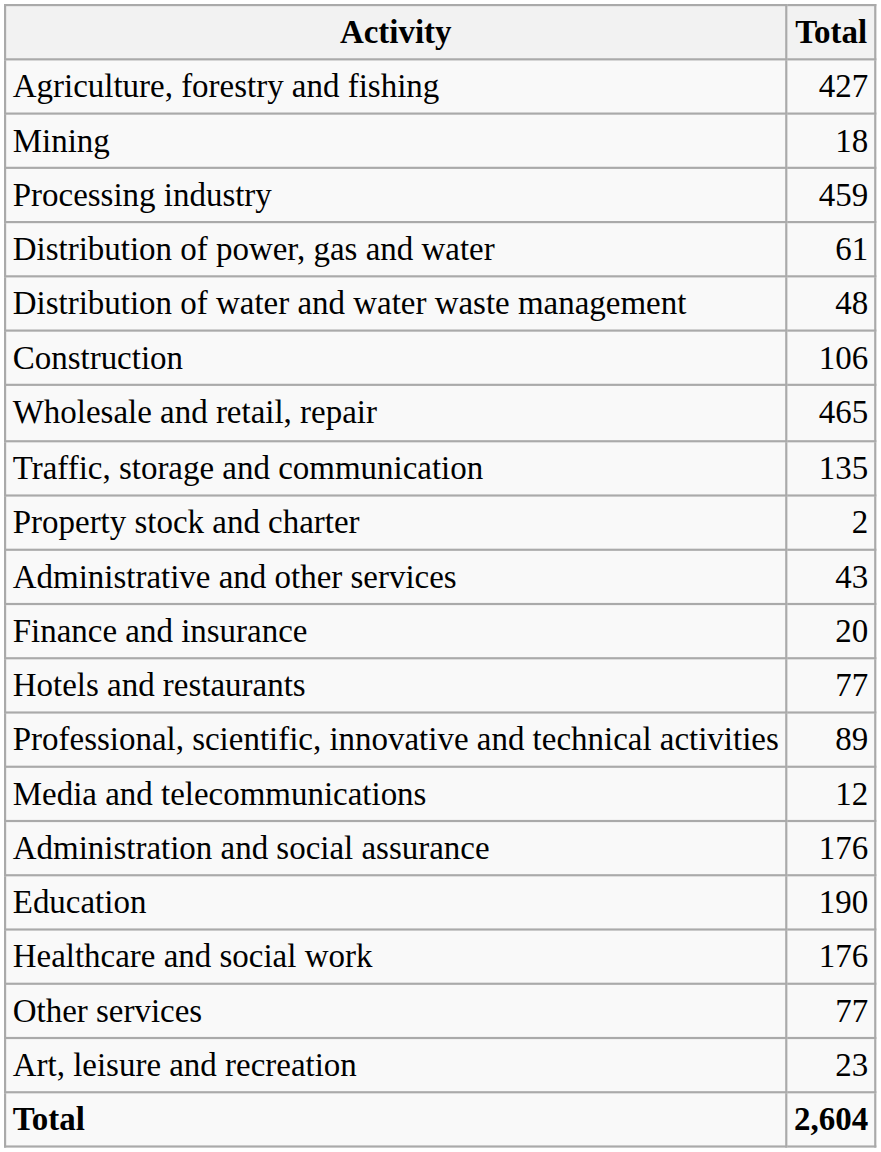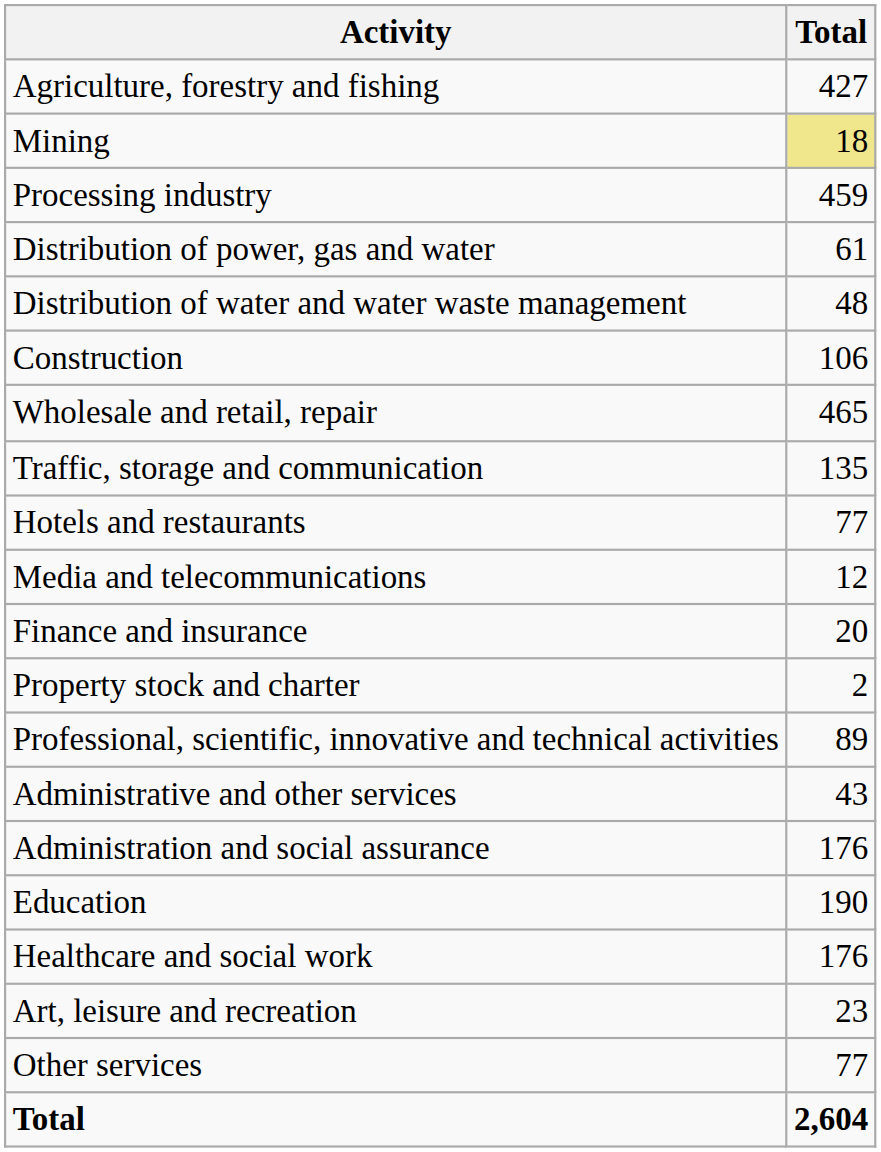 <table class="wikitable sortable" style="font-size:95%;">
 <tr>
 <th>Activity</th>
 <th>Total</th>
 </tr>
 <tr>
 <td>Agriculture, forestry and fishing</td>
 <td align="right">427</td>
 </tr>
 <tr>
 <td>Mining</td>
-<td align="right">18</td>
+<td align="right" style="background: khaki;">18</td>
 </tr>
 <tr>
 <td>Processing industry</td>
 <td align="right">459</td>
 </tr>
 <tr>
 <td>Distribution of power, gas and water</td>
 <td align="right">61</td>
 </tr>
 <tr>
 <td>Distribution of water and water waste management</td>
 <td align="right">48</td>
 </tr>
 <tr>
 <td>Construction</td>
 <td align="right">106</td>
 </tr>
 <tr>
 <td>Wholesale and retail, repair</td>
 <td align="right">465</td>
 </tr>
 <tr>
 <td>Traffic, storage and communication</td>
 <td align="right">135</td>
 </tr>
 <tr>
-<td>Property stock and charter</td>
-<td align="right">2</td>
+<td>Hotels and restaurants</td>
+<td align="right">77</td>
 </tr>
 <tr>
-<td>Administrative and other services</td>
-<td align="right">43</td>
+<td>Media and telecommunications</td>
+<td align="right">12</td>
 </tr>
 <tr>
 <td>Finance and insurance</td>
 <td align="right">20</td>
 </tr>
 <tr>
-<td>Hotels and restaurants</td>
-<td align="right">77</td>
+<td>Property stock and charter</td>
+<td align="right">2</td>
 </tr>
 <tr>
 <td>Professional, scientific, innovative and technical activities</td>
 <td align="right">89</td>
 </tr>
 <tr>
-<td>Media and telecommunications</td>
-<td align="right">12</td>
+<td>Administrative and other services</td>
+<td align="right">43</td>
 </tr>
 <tr>
 <td>Administration and social assurance</td>
 <td align="right">176</td>
 </tr>
 <tr>
 <td>Education</td>
 <td align="right">190</td>
 </tr>
 <tr>
 <td>Healthcare and social work</td>
 <td align="right">176</td>
 </tr>
 <tr>
+<td>Art, leisure and recreation</td>
+<td align="right">23</td>
+</tr>
+<tr>
 <td>Other services</td>
 <td align="right">77</td>
-</tr>
-<tr>
-<td>Art, leisure and recreation</td>
-<td align="right">23</td>
 </tr>
 <tr class="sortbottom">
 <td><strong>Total</strong></td>
 <td align="right"><strong>2,604</strong></td>
 </tr>
 </table>
